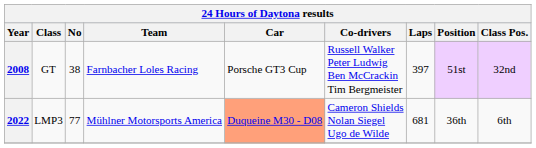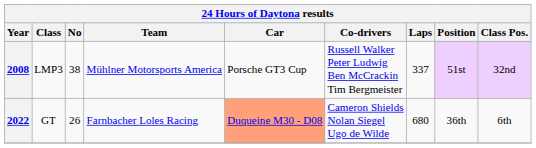 <table class="wikitable" style="text-align:center; font-size:90%">
 <tr>
 <th colspan=45><a href='#'>24 Hours of Daytona</a> results</th>
 </tr>
 <tr style="background:#abbbdd;">
 <th>Year</th>
 <th>Class</th>
 <th>No</th>
 <th>Team</th>
 <th>Car</th>
 <th>Co-drivers</th>
 <th>Laps</th>
 <th>Position</th>
 <th>Class Pos.</th>
 </tr>
 <tr>
 <th><a href='#'>2008</a></th>
-<td align=center>GT</td>
+<td align="center">LMP3</td>
 <td align=center>38</td>
-<td align="left"> <a href='#'>Farnbacher Loles Racing</a></td>
+<td align="left"> <a href='#'>Mühlner Motorsports America</a></td>
 <td align="left">Porsche GT3 Cup</td>
 <td align="left"> <a href='#'>Russell Walker</a><br> <a href='#'>Peter Ludwig</a><br> <a href='#'>Ben McCrackin</a><br> Tim Bergmeister</td>
-<td>397</td>
+<td>337</td>
 <td style="background:#EFCFFF;" align=center>51st</td>
 <td style="background:#EFCFFF;" align=center>32nd</td>
 </tr>
 <tr>
 <th><a href='#'>2022</a></th>
-<td align="center">LMP3</td>
-<td align="center">77</td>
-<td align="left"> <a href='#'>Mühlner Motorsports America</a></td>
+<td align=center>GT</td>
+<td align="center">26</td>
+<td align="left"> <a href='#'>Farnbacher Loles Racing</a></td>
 <td align="left" style="background: lightsalmon;"><a href='#'>Duqueine M30 - D08</a></td>
 <td align="left"> <a href='#'>Cameron Shields</a><br> <a href='#'>Nolan Siegel</a><br> <a href='#'>Ugo de Wilde</a></td>
-<td>681</td>
+<td>680</td>
 <td align="center">36th</td>
 <td align="center">6th</td>
 </tr>
 <tr>
 </tr>
 </table>
